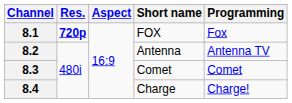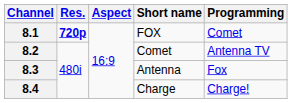 <table class="wikitable">
 <tr>
 <th scope = "col"><a href='#'>Channel</a></th>
 <th scope = "col"><a href='#'>Res.</a></th>
 <th scope = "col"><a href='#'>Aspect</a></th>
 <th scope = "col">Short name</th>
 <th scope = "col">Programming</th>
 </tr>
 <tr>
 <th scope = "row">8.1</th>
 <td><strong><a href='#'>720p</a></strong></td>
 <td rowspan="4"><a href='#'>16:9</a></td>
 <td>FOX</td>
-<td><a href='#'>Fox</a></td>
+<td><a href='#'>Comet</a></td>
 </tr>
 <tr>
 <th scope = "row">8.2</th>
 <td rowspan="3"><a href='#'>480i</a></td>
-<td>Antenna</td>
+<td>Comet</td>
 <td><a href='#'>Antenna TV</a></td>
 </tr>
 <tr>
 <th scope = "row">8.3</th>
-<td>Comet</td>
-<td><a href='#'>Comet</a></td>
+<td>Antenna</td>
+<td><a href='#'>Fox</a></td>
 </tr>
 <tr>
 <th scope = "row">8.4</th>
 <td>Charge</td>
 <td><a href='#'>Charge!</a></td>
 </tr>
 </table>
